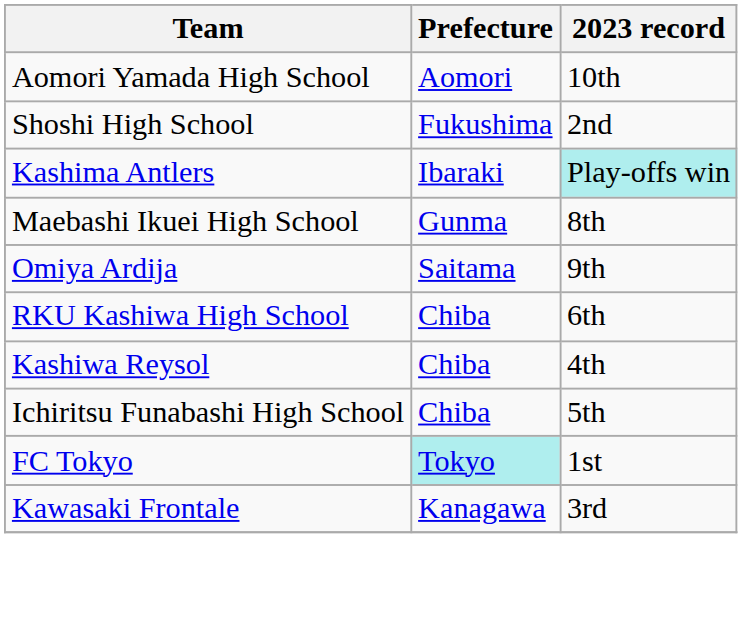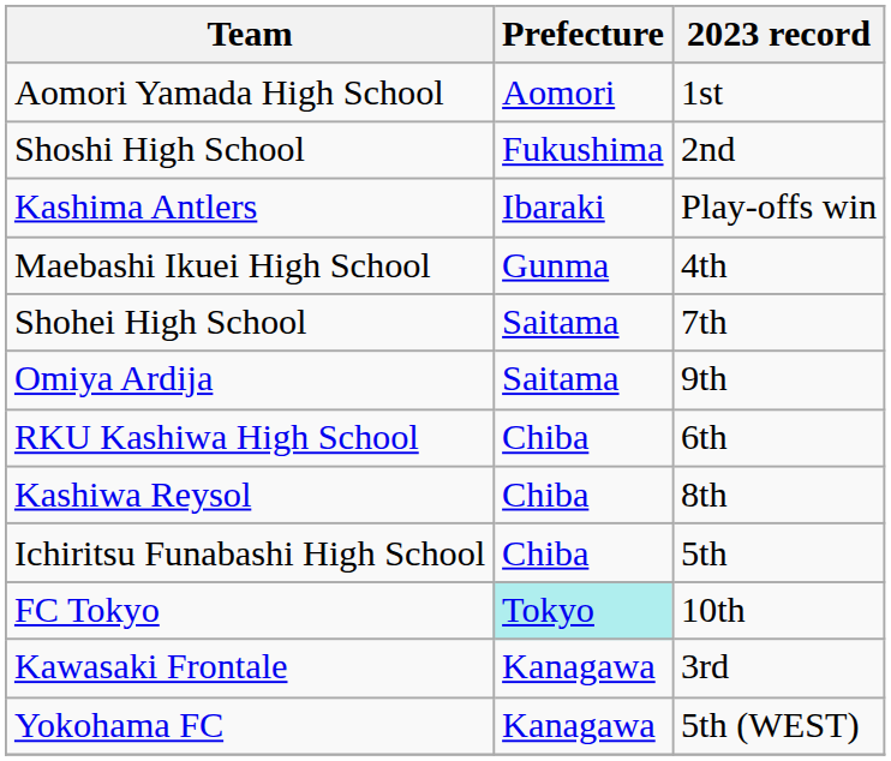 <table class="wikitable">
 <tr>
 <th>Team</th>
 <th>Prefecture</th>
 <th>2023 record</th>
 </tr>
 <tr>
 <td>Aomori Yamada High School</td>
 <td><a href='#'>Aomori</a></td>
-<td>10th</td>
+<td>1st</td>
 </tr>
 <tr>
 <td>Shoshi High School</td>
 <td><a href='#'>Fukushima</a></td>
 <td>2nd</td>
 </tr>
 <tr>
 <td><a href='#'>Kashima Antlers</a></td>
 <td><a href='#'>Ibaraki</a></td>
-<td style="background: paleturquoise;"> Play-offs win</td>
+<td> Play-offs win</td>
 </tr>
 <tr>
 <td>Maebashi Ikuei High School</td>
 <td><a href='#'>Gunma</a></td>
-<td>8th</td>
+<td>4th</td>
+</tr>
+<tr>
+<td>Shohei High School</td>
+<td><a href='#'>Saitama</a></td>
+<td>7th</td>
 </tr>
 <tr>
 <td><a href='#'>Omiya Ardija</a></td>
 <td><a href='#'>Saitama</a></td>
 <td>9th</td>
 </tr>
 <tr>
 <td><a href='#'>RKU Kashiwa High School</a></td>
 <td><a href='#'>Chiba</a></td>
 <td>6th</td>
 </tr>
 <tr>
 <td><a href='#'>Kashiwa Reysol</a></td>
 <td><a href='#'>Chiba</a></td>
-<td>4th</td>
+<td>8th</td>
 </tr>
 <tr>
 <td>Ichiritsu Funabashi High School</td>
 <td><a href='#'>Chiba</a></td>
 <td>5th</td>
 </tr>
 <tr>
 <td><a href='#'>FC Tokyo</a></td>
 <td style="background: paleturquoise;"><a href='#'>Tokyo</a></td>
-<td>1st</td>
+<td>10th</td>
 </tr>
 <tr>
 <td><a href='#'>Kawasaki Frontale</a></td>
 <td><a href='#'>Kanagawa</a></td>
 <td>3rd</td>
 </tr>
 <tr>
+<td><a href='#'>Yokohama FC</a></td>
+<td><a href='#'>Kanagawa</a></td>
+<td>5th (WEST)</td>
+</tr>
+<tr>
 </tr>
 </table>
